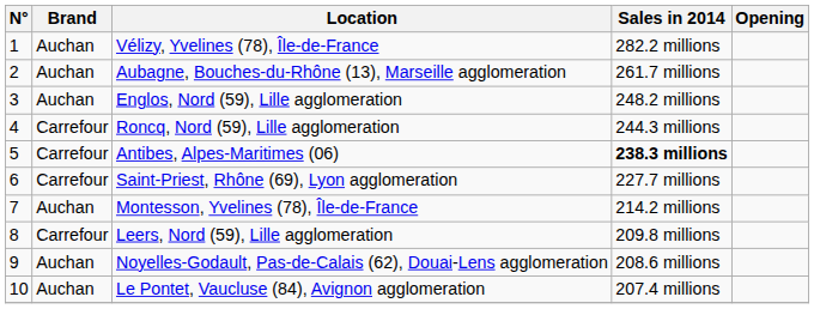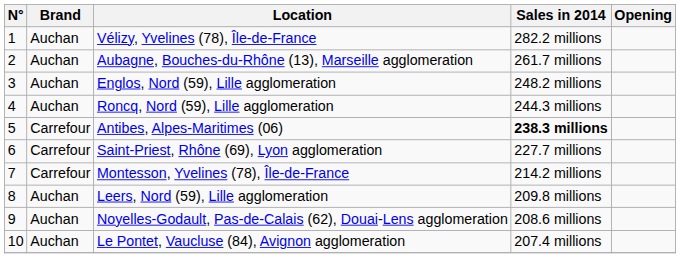 <table class="wikitable sortable">
 <tr>
 <th>N°</th>
 <th>Brand</th>
 <th>Location</th>
 <th>Sales in 2014</th>
 <th>Opening</th>
 </tr>
 <tr>
 <td>1</td>
 <td>Auchan</td>
 <td><a href='#'>Vélizy</a>, <a href='#'>Yvelines</a> (78), <a href='#'>Île-de-France</a></td>
 <td>282.2 millions</td>
 <td></td>
 </tr>
 <tr>
 <td>2</td>
 <td>Auchan</td>
 <td><a href='#'>Aubagne</a>, <a href='#'>Bouches-du-Rhône</a> (13), <a href='#'>Marseille</a> agglomeration</td>
 <td>261.7 millions</td>
 <td></td>
 </tr>
 <tr>
 <td>3</td>
 <td>Auchan</td>
 <td><a href='#'>Englos</a>, <a href='#'>Nord</a> (59), <a href='#'>Lille</a> agglomeration</td>
 <td>248.2 millions</td>
 <td></td>
 </tr>
 <tr>
 <td>4</td>
-<td>Carrefour</td>
+<td>Auchan</td>
 <td><a href='#'>Roncq</a>, <a href='#'>Nord</a> (59), <a href='#'>Lille</a> agglomeration</td>
 <td>244.3 millions</td>
 <td></td>
 </tr>
 <tr>
 <td>5</td>
 <td>Carrefour</td>
 <td><a href='#'>Antibes</a>, <a href='#'>Alpes-Maritimes</a> (06)</td>
 <td><strong>238.3 millions</strong></td>
 <td></td>
 </tr>
 <tr>
 <td>6</td>
 <td>Carrefour</td>
 <td><a href='#'>Saint-Priest</a>, <a href='#'>Rhône</a> (69), <a href='#'>Lyon</a> agglomeration</td>
 <td>227.7 millions</td>
 <td></td>
 </tr>
 <tr>
 <td>7</td>
-<td>Auchan</td>
+<td>Carrefour</td>
 <td><a href='#'>Montesson</a>, <a href='#'>Yvelines</a> (78), <a href='#'>Île-de-France</a></td>
 <td>214.2 millions</td>
 <td></td>
 </tr>
 <tr>
 <td>8</td>
-<td>Carrefour</td>
+<td>Auchan</td>
 <td><a href='#'>Leers</a>, <a href='#'>Nord</a> (59), <a href='#'>Lille</a> agglomeration</td>
 <td>209.8 millions</td>
 <td></td>
 </tr>
 <tr>
 <td>9</td>
 <td>Auchan</td>
 <td><a href='#'>Noyelles-Godault</a>, <a href='#'>Pas-de-Calais</a> (62), <a href='#'>Douai</a>-<a href='#'>Lens</a> agglomeration</td>
 <td>208.6 millions</td>
 <td></td>
 </tr>
 <tr>
 <td>10</td>
 <td>Auchan</td>
 <td><a href='#'>Le Pontet</a>, <a href='#'>Vaucluse</a> (84), <a href='#'>Avignon</a> agglomeration</td>
 <td>207.4 millions</td>
 <td></td>
 </tr>
 <tr>
 </tr>
 </table>
